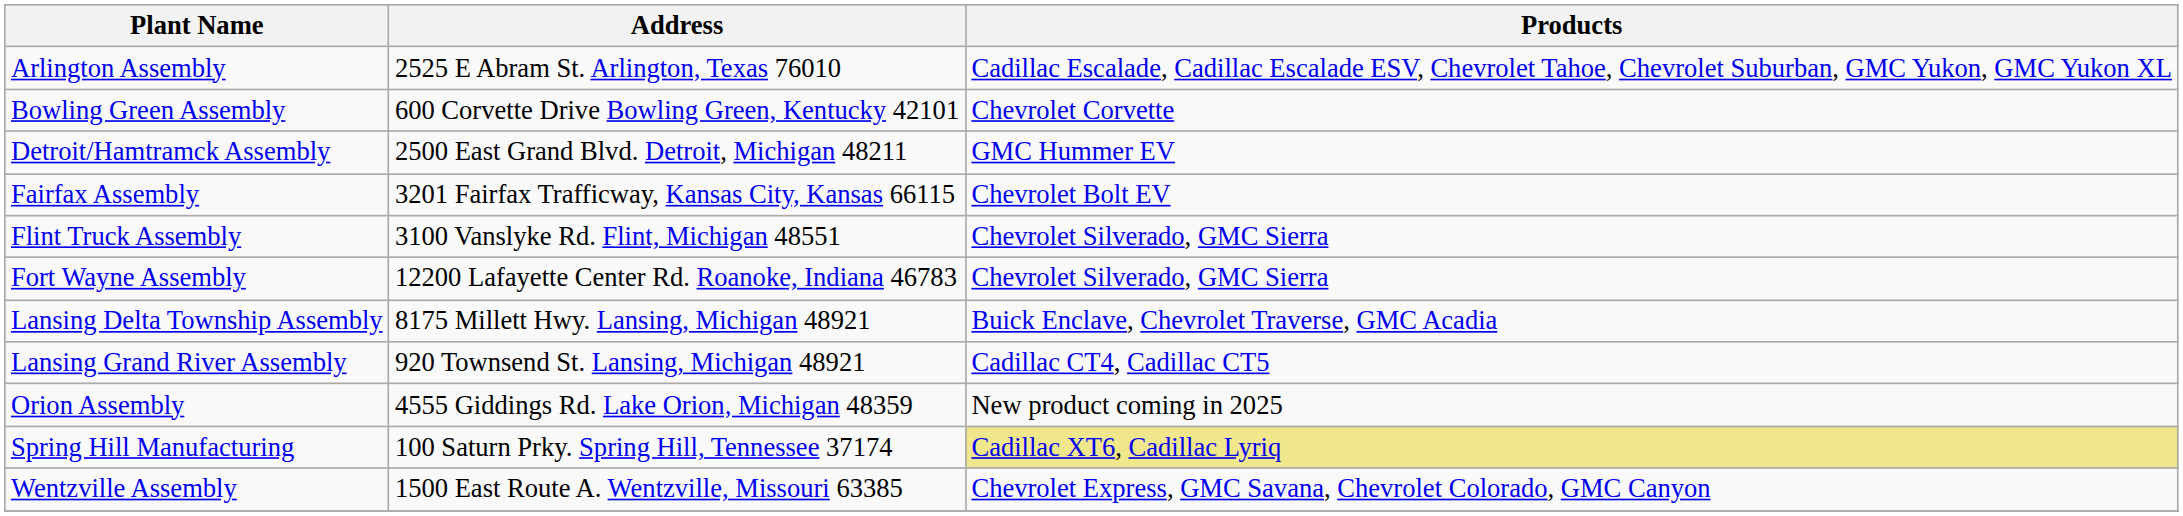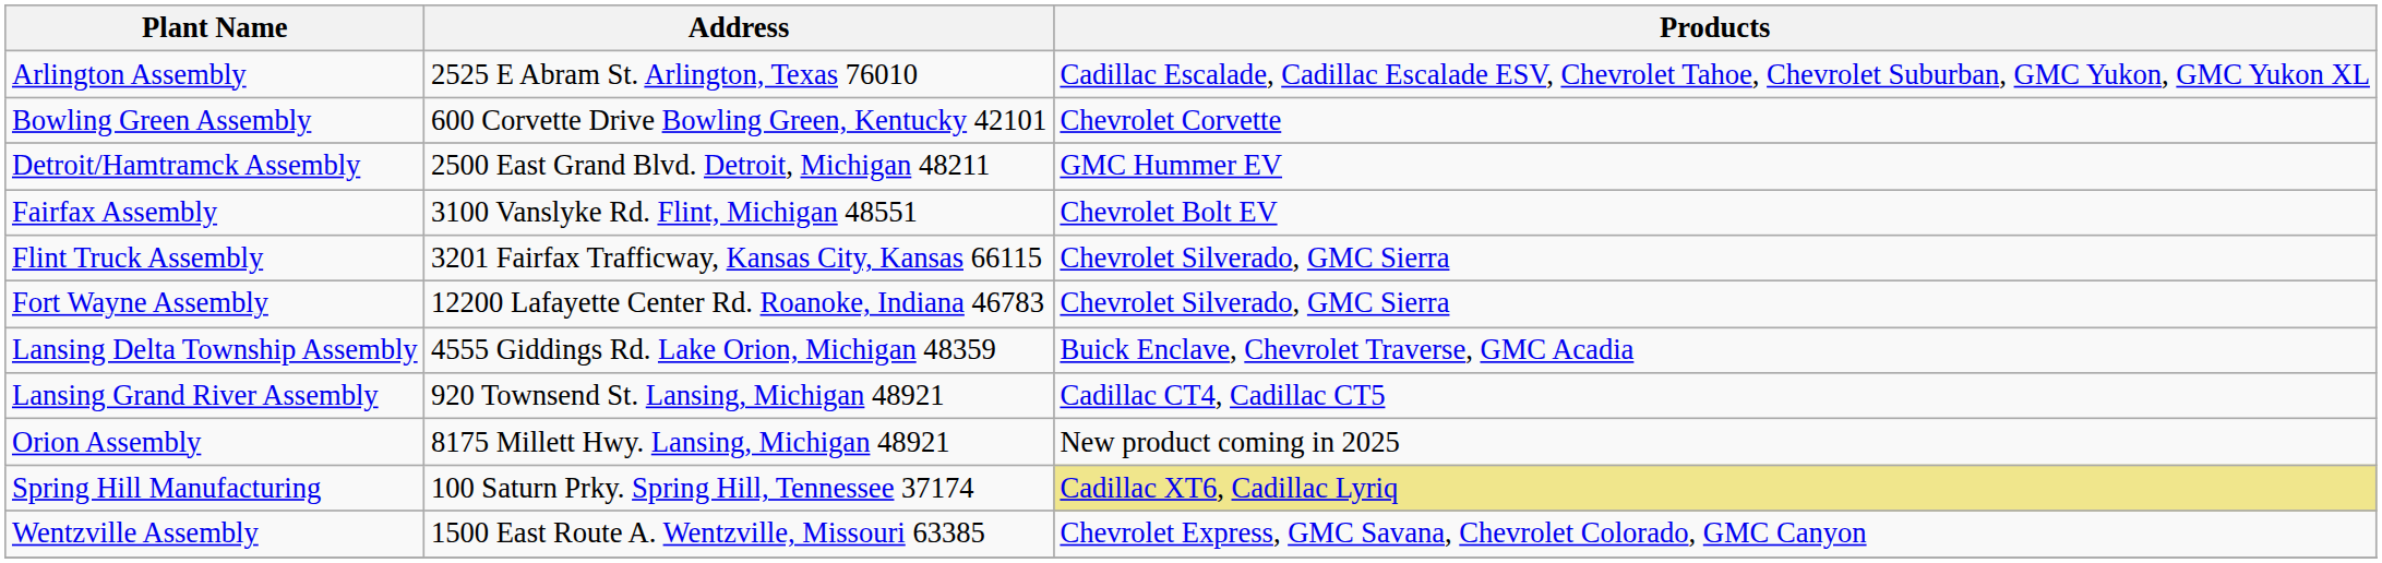 <table class="wikitable">
 <tr>
 <th>Plant Name</th>
 <th>Address</th>
 <th>Products</th>
 </tr>
 <tr --->
 <td><a href='#'>Arlington Assembly</a></td>
 <td>2525 E Abram St. <a href='#'>Arlington, Texas</a> 76010</td>
 <td><a href='#'>Cadillac Escalade</a>, <a href='#'>Cadillac Escalade ESV</a>, <a href='#'>Chevrolet Tahoe</a>, <a href='#'>Chevrolet Suburban</a>, <a href='#'>GMC Yukon</a>, <a href='#'>GMC Yukon XL</a></td>
 </tr>
 <tr --->
 <td><a href='#'>Bowling Green Assembly</a></td>
 <td>600 Corvette Drive <a href='#'>Bowling Green, Kentucky</a> 42101</td>
 <td><a href='#'>Chevrolet Corvette</a></td>
 </tr>
 <tr --->
 <td><a href='#'>Detroit/Hamtramck Assembly</a></td>
 <td>2500 East Grand Blvd. <a href='#'>Detroit</a>, <a href='#'>Michigan</a> 48211</td>
 <td><a href='#'>GMC Hummer EV</a></td>
 </tr>
 <tr --->
 <td><a href='#'>Fairfax Assembly</a></td>
-<td>3201 Fairfax Trafficway, <a href='#'>Kansas City, Kansas</a> 66115</td>
+<td>3100 Vanslyke Rd. <a href='#'>Flint, Michigan</a> 48551</td>
 <td><a href='#'>Chevrolet Bolt EV</a></td>
 </tr>
 <tr --->
 <td><a href='#'>Flint Truck Assembly</a></td>
-<td>3100 Vanslyke Rd. <a href='#'>Flint, Michigan</a> 48551</td>
+<td>3201 Fairfax Trafficway, <a href='#'>Kansas City, Kansas</a> 66115</td>
 <td><a href='#'>Chevrolet Silverado</a>, <a href='#'>GMC Sierra</a></td>
 </tr>
 <tr --->
 <td><a href='#'>Fort Wayne Assembly</a></td>
 <td>12200 Lafayette Center Rd. <a href='#'>Roanoke, Indiana</a> 46783</td>
 <td><a href='#'>Chevrolet Silverado</a>, <a href='#'>GMC Sierra</a></td>
 </tr>
 <tr --->
 <td><a href='#'>Lansing Delta Township Assembly</a></td>
-<td>8175 Millett Hwy. <a href='#'>Lansing, Michigan</a> 48921</td>
+<td>4555 Giddings Rd. <a href='#'>Lake Orion, Michigan</a> 48359</td>
 <td><a href='#'>Buick Enclave</a>, <a href='#'>Chevrolet Traverse</a>, <a href='#'>GMC Acadia</a></td>
 </tr>
 <tr --->
 <td><a href='#'>Lansing Grand River Assembly</a></td>
 <td>920 Townsend St. <a href='#'>Lansing, Michigan</a> 48921</td>
 <td><a href='#'>Cadillac CT4</a>, <a href='#'>Cadillac CT5</a></td>
 </tr>
 <tr --->
 <td><a href='#'>Orion Assembly</a></td>
-<td>4555 Giddings Rd. <a href='#'>Lake Orion, Michigan</a> 48359</td>
+<td>8175 Millett Hwy. <a href='#'>Lansing, Michigan</a> 48921</td>
 <td>New product coming in 2025</td>
 </tr>
 <tr --->
 <td><a href='#'>Spring Hill Manufacturing</a></td>
 <td>100 Saturn Prky. <a href='#'>Spring Hill, Tennessee</a> 37174</td>
 <td style="background: khaki;"><a href='#'>Cadillac XT6</a>, <a href='#'>Cadillac Lyriq</a></td>
 </tr>
 <tr --->
 <td><a href='#'>Wentzville Assembly</a></td>
 <td>1500 East Route A. <a href='#'>Wentzville, Missouri</a> 63385</td>
 <td><a href='#'>Chevrolet Express</a>, <a href='#'>GMC Savana</a>, <a href='#'>Chevrolet Colorado</a>, <a href='#'>GMC Canyon</a></td>
 </tr>
 <tr --->
 </tr>
 <tr --->
 </tr>
 </table>
